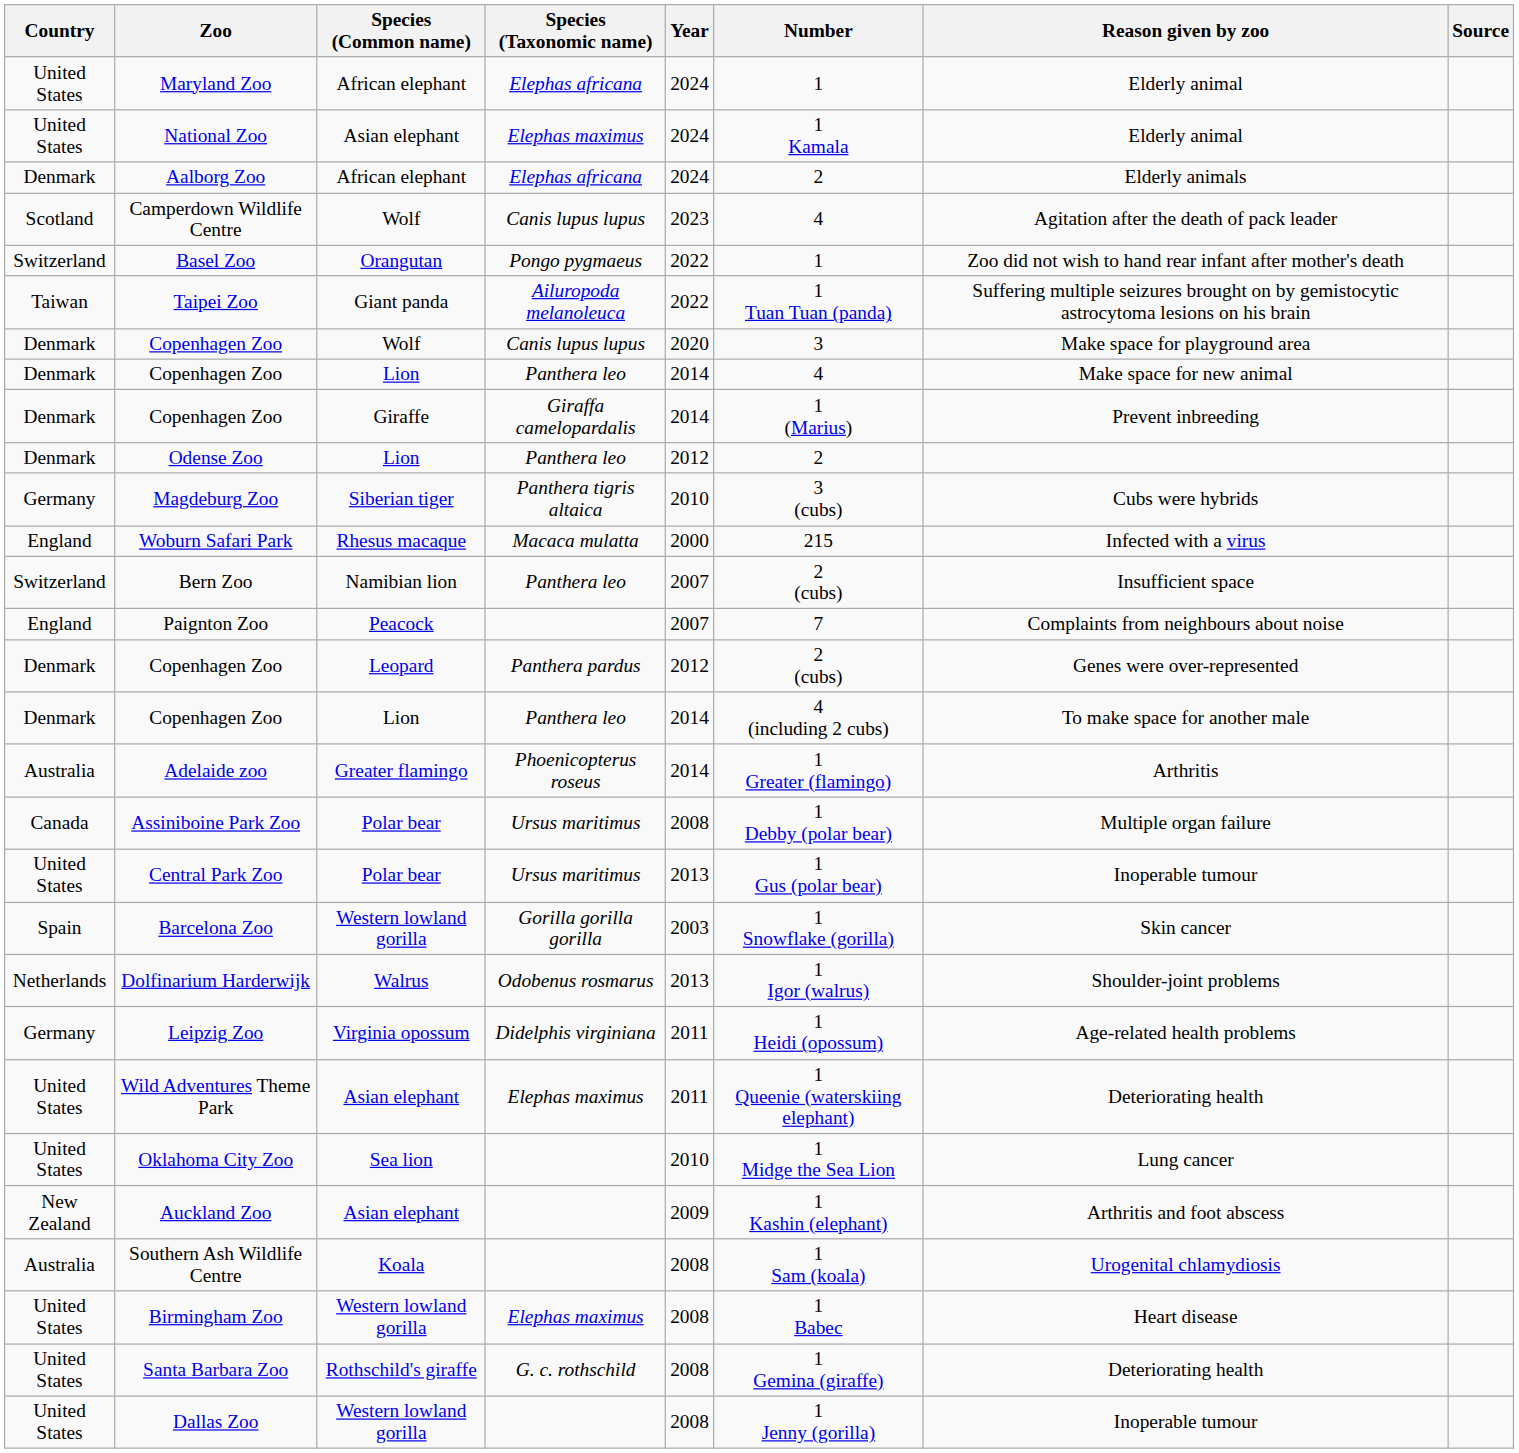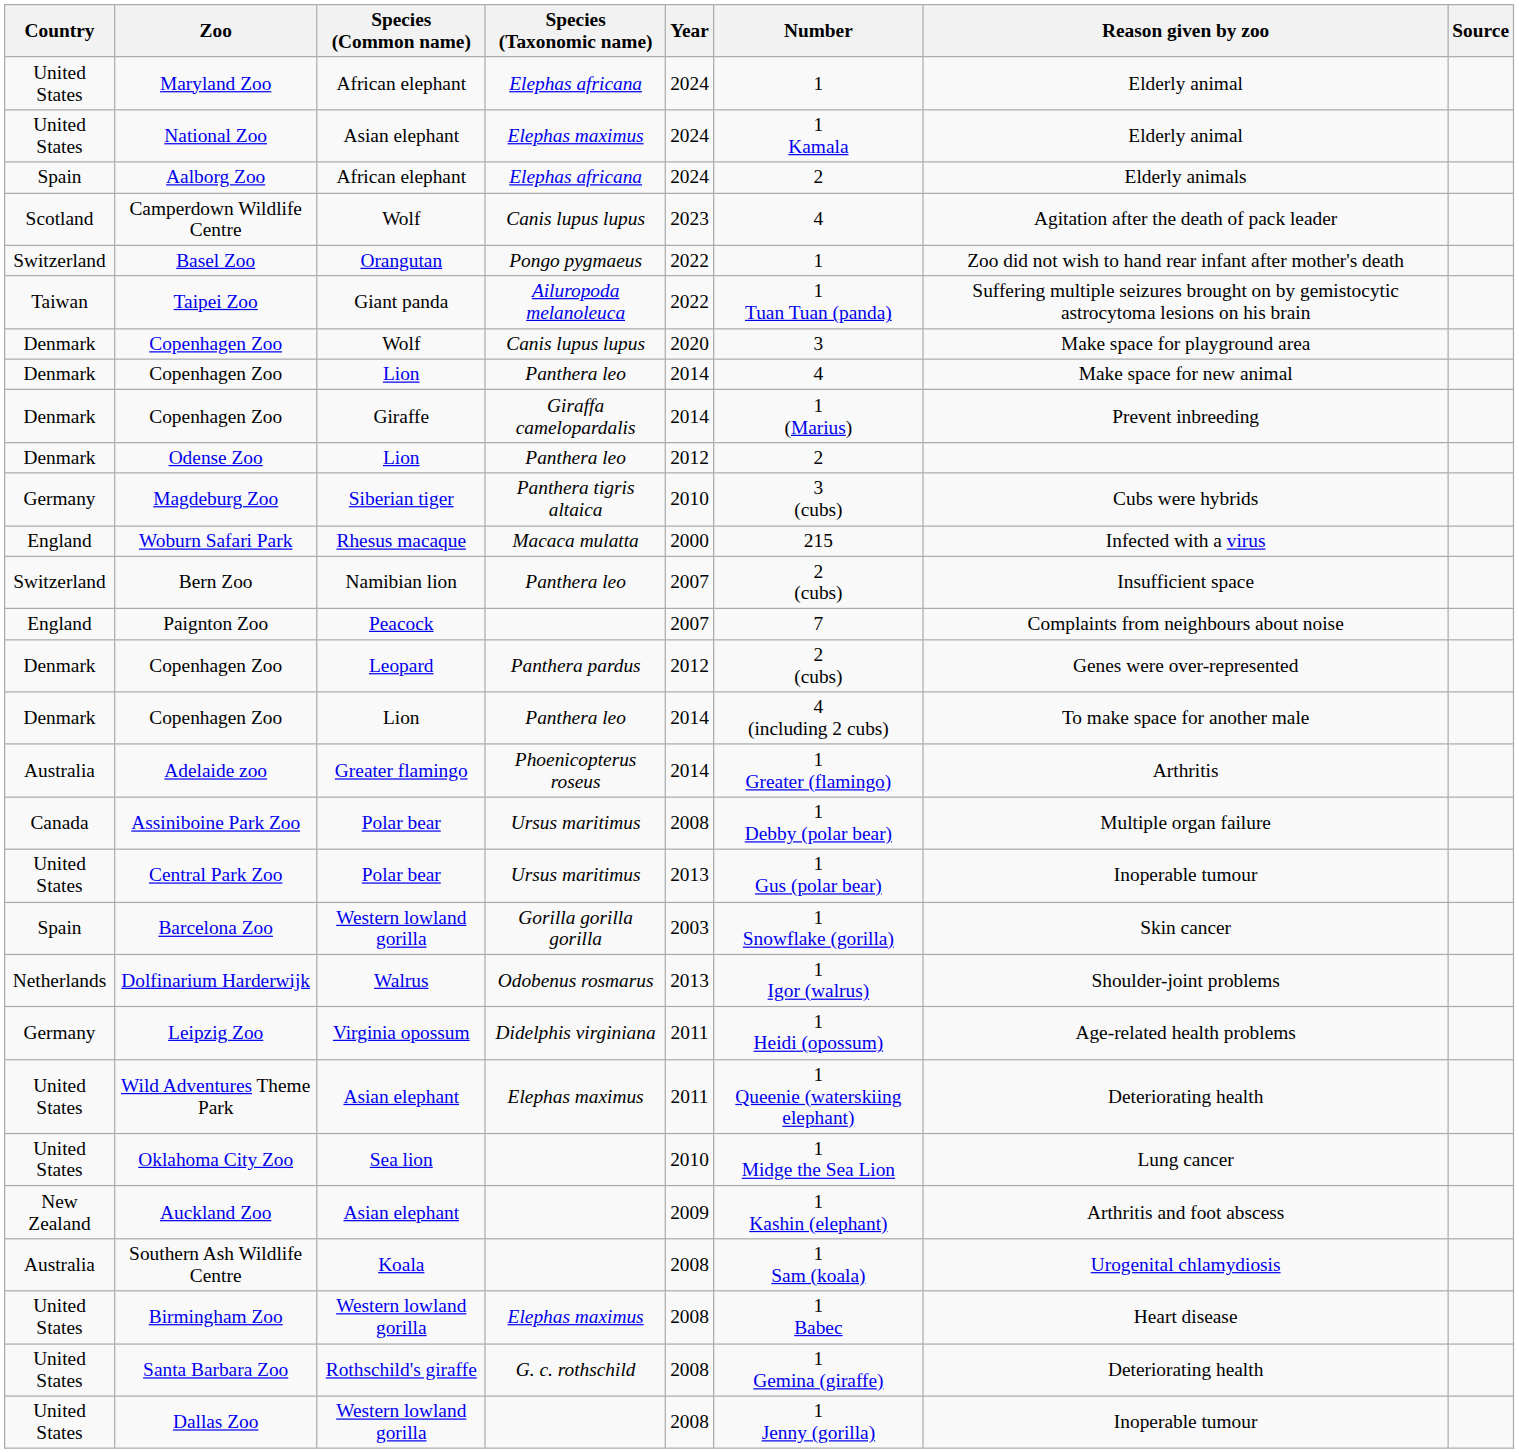 <table class="wikitable sortable" style="text-align:center">
 <tr>
 <th>Country</th>
 <th>Zoo</th>
 <th>Species<br>(Common name)</th>
 <th>Species<br>(Taxonomic name)</th>
 <th>Year</th>
 <th>Number</th>
 <th>Reason given by zoo</th>
 <th>Source</th>
 </tr>
 <tr>
 <td>United States</td>
 <td><a href='#'>Maryland Zoo</a></td>
 <td>African elephant</td>
 <td><em><a href='#'>Elephas africana</a></em></td>
 <td>2024</td>
 <td>1</td>
 <td>Elderly animal</td>
 <td></td>
 </tr>
 <tr>
 <td>United States</td>
 <td><a href='#'>National Zoo</a></td>
 <td>Asian elephant</td>
 <td><em><a href='#'>Elephas maximus</a></em></td>
 <td>2024</td>
 <td>1<br><a href='#'>Kamala</a></td>
 <td>Elderly animal</td>
 <td></td>
 </tr>
 <tr>
-<td>Denmark</td>
+<td>Spain</td>
 <td><a href='#'>Aalborg Zoo</a></td>
 <td>African elephant</td>
 <td><em><a href='#'>Elephas africana</a></em></td>
 <td>2024</td>
 <td>2</td>
 <td>Elderly animals</td>
 <td></td>
 </tr>
 <tr>
 <td>Scotland</td>
 <td>Camperdown Wildlife Centre</td>
 <td>Wolf</td>
 <td><em>Canis lupus lupus</em></td>
 <td>2023</td>
 <td>4</td>
 <td>Agitation after the death of pack leader</td>
 <td></td>
 </tr>
 <tr>
 <td>Switzerland</td>
 <td><a href='#'>Basel Zoo</a></td>
 <td><a href='#'>Orangutan</a></td>
 <td><em>Pongo pygmaeus</em></td>
 <td>2022</td>
 <td>1</td>
 <td>Zoo did not wish to hand rear infant after mother's death</td>
 <td></td>
 </tr>
 <tr>
 <td>Taiwan</td>
 <td><a href='#'>Taipei Zoo</a></td>
 <td>Giant panda</td>
 <td><em><a href='#'>Ailuropoda melanoleuca</a></em></td>
 <td>2022</td>
 <td>1<br><a href='#'>Tuan Tuan (panda)</a></td>
 <td>Suffering multiple seizures brought on by gemistocytic astrocytoma lesions on his brain</td>
 <td></td>
 </tr>
 <tr>
 <td>Denmark</td>
 <td><a href='#'>Copenhagen Zoo</a></td>
 <td>Wolf</td>
 <td><em>Canis lupus lupus</em></td>
 <td>2020</td>
 <td>3</td>
 <td>Make space for playground area</td>
 <td></td>
 </tr>
 <tr>
 <td>Denmark</td>
 <td>Copenhagen Zoo</td>
 <td><a href='#'>Lion</a></td>
 <td><em>Panthera leo</em></td>
 <td>2014</td>
 <td>4</td>
 <td>Make space for new animal</td>
 <td></td>
 </tr>
 <tr>
 <td>Denmark</td>
 <td>Copenhagen Zoo</td>
 <td>Giraffe</td>
 <td><em>Giraffa camelopardalis</em></td>
 <td>2014</td>
 <td>1<br>(<a href='#'>Marius</a>)</td>
 <td>Prevent inbreeding</td>
 <td></td>
 </tr>
 <tr>
 <td>Denmark</td>
 <td><a href='#'>Odense Zoo</a></td>
 <td><a href='#'>Lion</a></td>
 <td><em>Panthera leo</em></td>
 <td>2012</td>
 <td>2</td>
 <td></td>
 <td></td>
 </tr>
 <tr>
 <td>Germany</td>
 <td><a href='#'>Magdeburg Zoo</a></td>
 <td><a href='#'>Siberian tiger</a></td>
 <td><em>Panthera tigris altaica</em></td>
 <td>2010</td>
 <td>3<br>(cubs)</td>
 <td>Cubs were hybrids</td>
 <td></td>
 </tr>
 <tr>
 <td>England</td>
 <td><a href='#'>Woburn Safari Park</a></td>
 <td><a href='#'>Rhesus macaque</a></td>
 <td><em>Macaca mulatta</em></td>
 <td>2000</td>
 <td>215</td>
 <td>Infected with a <a href='#'>virus</a></td>
 <td></td>
 </tr>
 <tr>
 <td>Switzerland</td>
 <td>Bern Zoo</td>
 <td>Namibian lion</td>
 <td><em>Panthera leo</em></td>
 <td>2007</td>
 <td>2<br>(cubs)</td>
 <td>Insufficient space</td>
 <td></td>
 </tr>
 <tr>
 <td>England</td>
 <td>Paignton Zoo</td>
 <td><a href='#'>Peacock</a></td>
 <td></td>
 <td>2007</td>
 <td>7</td>
 <td>Complaints from neighbours about noise</td>
 <td></td>
 </tr>
 <tr>
 <td>Denmark</td>
 <td>Copenhagen Zoo</td>
 <td><a href='#'>Leopard</a></td>
 <td><em>Panthera pardus</em></td>
 <td>2012</td>
 <td>2<br>(cubs)</td>
 <td>Genes were over-represented</td>
 <td></td>
 </tr>
 <tr>
 <td>Denmark</td>
 <td>Copenhagen Zoo</td>
 <td>Lion</td>
 <td><em>Panthera leo</em></td>
 <td>2014</td>
 <td>4<br>(including 2 cubs)</td>
 <td>To make space for another male</td>
 <td></td>
 </tr>
 <tr>
 <td>Australia</td>
 <td><a href='#'>Adelaide zoo</a></td>
 <td><a href='#'>Greater flamingo</a></td>
 <td><em>Phoenicopterus roseus</em></td>
 <td>2014</td>
 <td>1<br><a href='#'>Greater (flamingo)</a></td>
 <td>Arthritis</td>
 <td></td>
 </tr>
 <tr>
 <td>Canada</td>
 <td><a href='#'>Assiniboine Park Zoo</a></td>
 <td><a href='#'>Polar bear</a></td>
 <td><em>Ursus maritimus</em></td>
 <td>2008</td>
 <td>1<br><a href='#'>Debby (polar bear)</a></td>
 <td>Multiple organ failure</td>
 <td></td>
 </tr>
 <tr>
 <td>United States</td>
 <td><a href='#'>Central Park Zoo</a></td>
 <td><a href='#'>Polar bear</a></td>
 <td><em>Ursus maritimus</em></td>
 <td>2013</td>
 <td>1<br><a href='#'>Gus (polar bear)</a></td>
 <td>Inoperable tumour</td>
 <td></td>
 </tr>
 <tr>
 <td>Spain</td>
 <td><a href='#'>Barcelona Zoo</a></td>
 <td><a href='#'>Western lowland gorilla</a></td>
 <td><em>Gorilla gorilla gorilla</em></td>
 <td>2003</td>
 <td>1<br><a href='#'>Snowflake (gorilla)</a></td>
 <td>Skin cancer</td>
 <td></td>
 </tr>
 <tr>
 <td>Netherlands</td>
 <td><a href='#'>Dolfinarium Harderwijk</a></td>
 <td><a href='#'>Walrus</a></td>
 <td><em>Odobenus rosmarus</em></td>
 <td>2013</td>
 <td>1<br><a href='#'>Igor (walrus)</a></td>
 <td>Shoulder-joint problems</td>
 <td></td>
 </tr>
 <tr>
 <td>Germany</td>
 <td><a href='#'>Leipzig Zoo</a></td>
 <td><a href='#'>Virginia opossum</a></td>
 <td><em>Didelphis virginiana</em></td>
 <td>2011</td>
 <td>1<br><a href='#'>Heidi (opossum)</a></td>
 <td>Age-related health problems</td>
 <td></td>
 </tr>
 <tr>
 <td>United States</td>
 <td><a href='#'>Wild Adventures</a> Theme Park</td>
 <td><a href='#'>Asian elephant</a></td>
 <td><em>Elephas maximus</em></td>
 <td>2011</td>
 <td>1<br><a href='#'>Queenie (waterskiing elephant)</a></td>
 <td>Deteriorating health</td>
 <td></td>
 </tr>
 <tr>
 <td>United States</td>
 <td><a href='#'>Oklahoma City Zoo</a></td>
 <td><a href='#'>Sea lion</a></td>
 <td></td>
 <td>2010</td>
 <td>1<br><a href='#'>Midge the Sea Lion</a></td>
 <td>Lung cancer</td>
 <td></td>
 </tr>
 <tr>
 <td>New Zealand</td>
 <td><a href='#'>Auckland Zoo</a></td>
 <td><a href='#'>Asian elephant</a></td>
 <td></td>
 <td>2009</td>
 <td>1<br><a href='#'>Kashin (elephant)</a></td>
 <td>Arthritis and foot abscess</td>
 <td></td>
 </tr>
 <tr>
 <td>Australia</td>
 <td>Southern Ash Wildlife Centre</td>
 <td><a href='#'>Koala</a></td>
 <td></td>
 <td>2008</td>
 <td>1<br><a href='#'>Sam (koala)</a></td>
 <td><a href='#'>Urogenital chlamydiosis</a></td>
 <td></td>
 </tr>
 <tr>
 <td>United States</td>
 <td><a href='#'>Birmingham Zoo</a></td>
 <td><a href='#'>Western lowland gorilla</a></td>
 <td><em><a href='#'>Elephas maximus</a></em></td>
 <td>2008</td>
 <td>1<br><a href='#'>Babec</a></td>
 <td>Heart disease</td>
 <td></td>
 </tr>
 <tr>
 <td>United States</td>
 <td><a href='#'>Santa Barbara Zoo</a></td>
 <td><a href='#'>Rothschild's giraffe</a></td>
 <td><em>G. c. rothschild</em></td>
 <td>2008</td>
 <td>1<br><a href='#'>Gemina (giraffe)</a></td>
 <td>Deteriorating health</td>
 <td></td>
 </tr>
 <tr>
 <td>United States</td>
 <td><a href='#'>Dallas Zoo</a></td>
 <td><a href='#'>Western lowland gorilla</a></td>
 <td></td>
 <td>2008</td>
 <td>1<br><a href='#'>Jenny (gorilla)</a></td>
 <td>Inoperable tumour</td>
 <td></td>
 </tr>
 </table>
